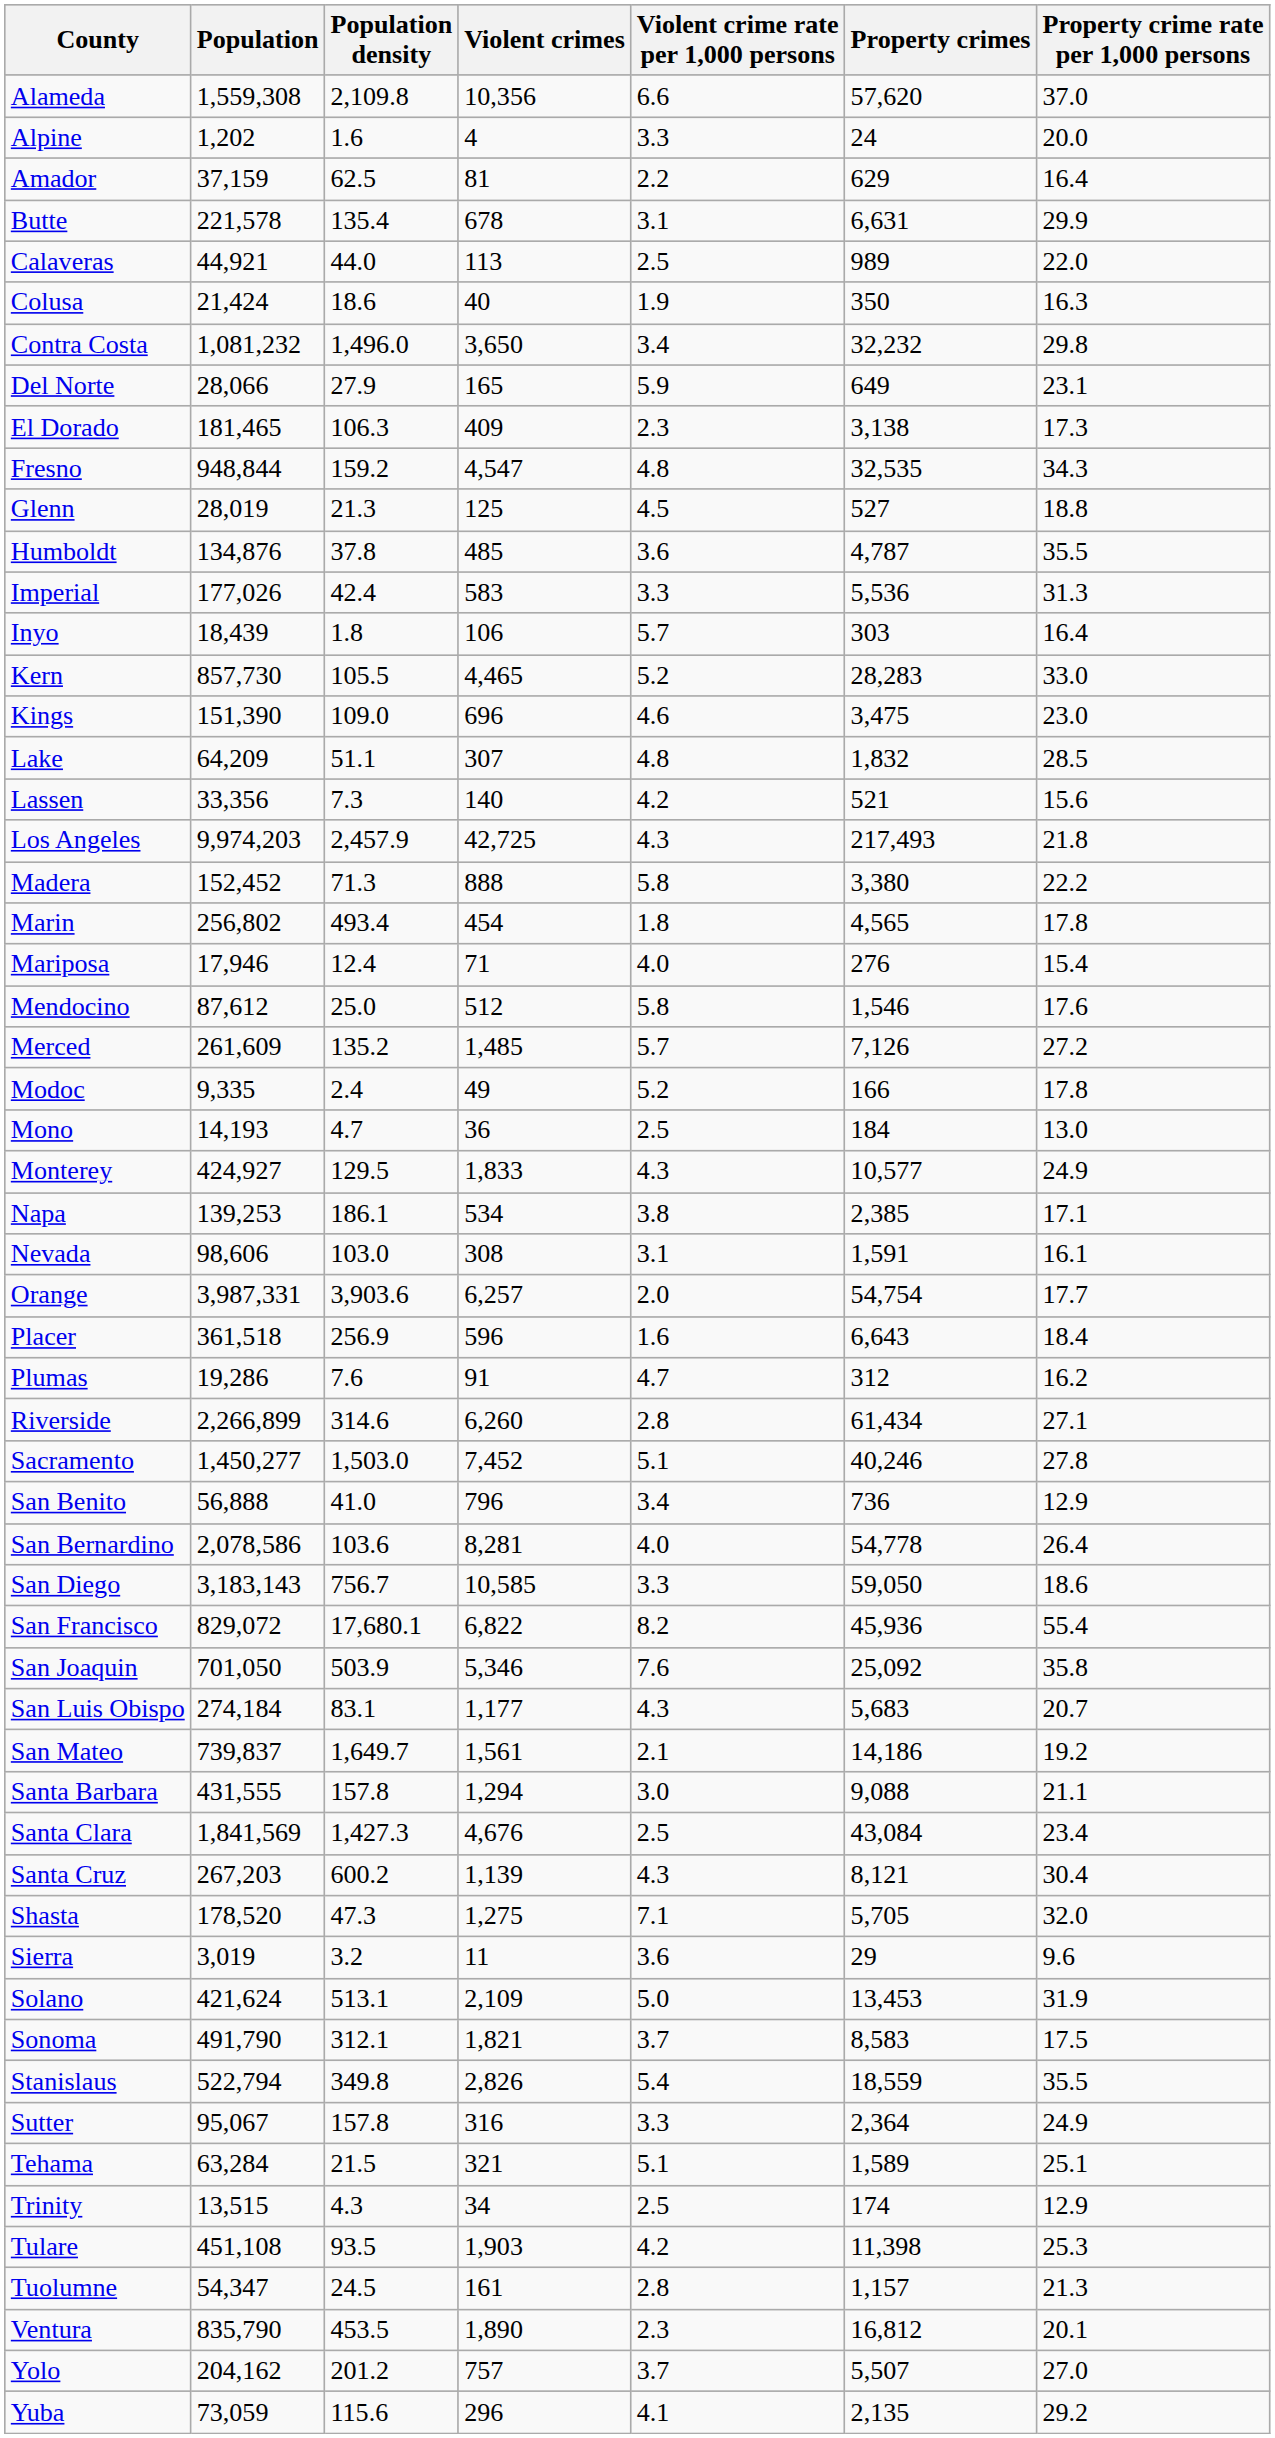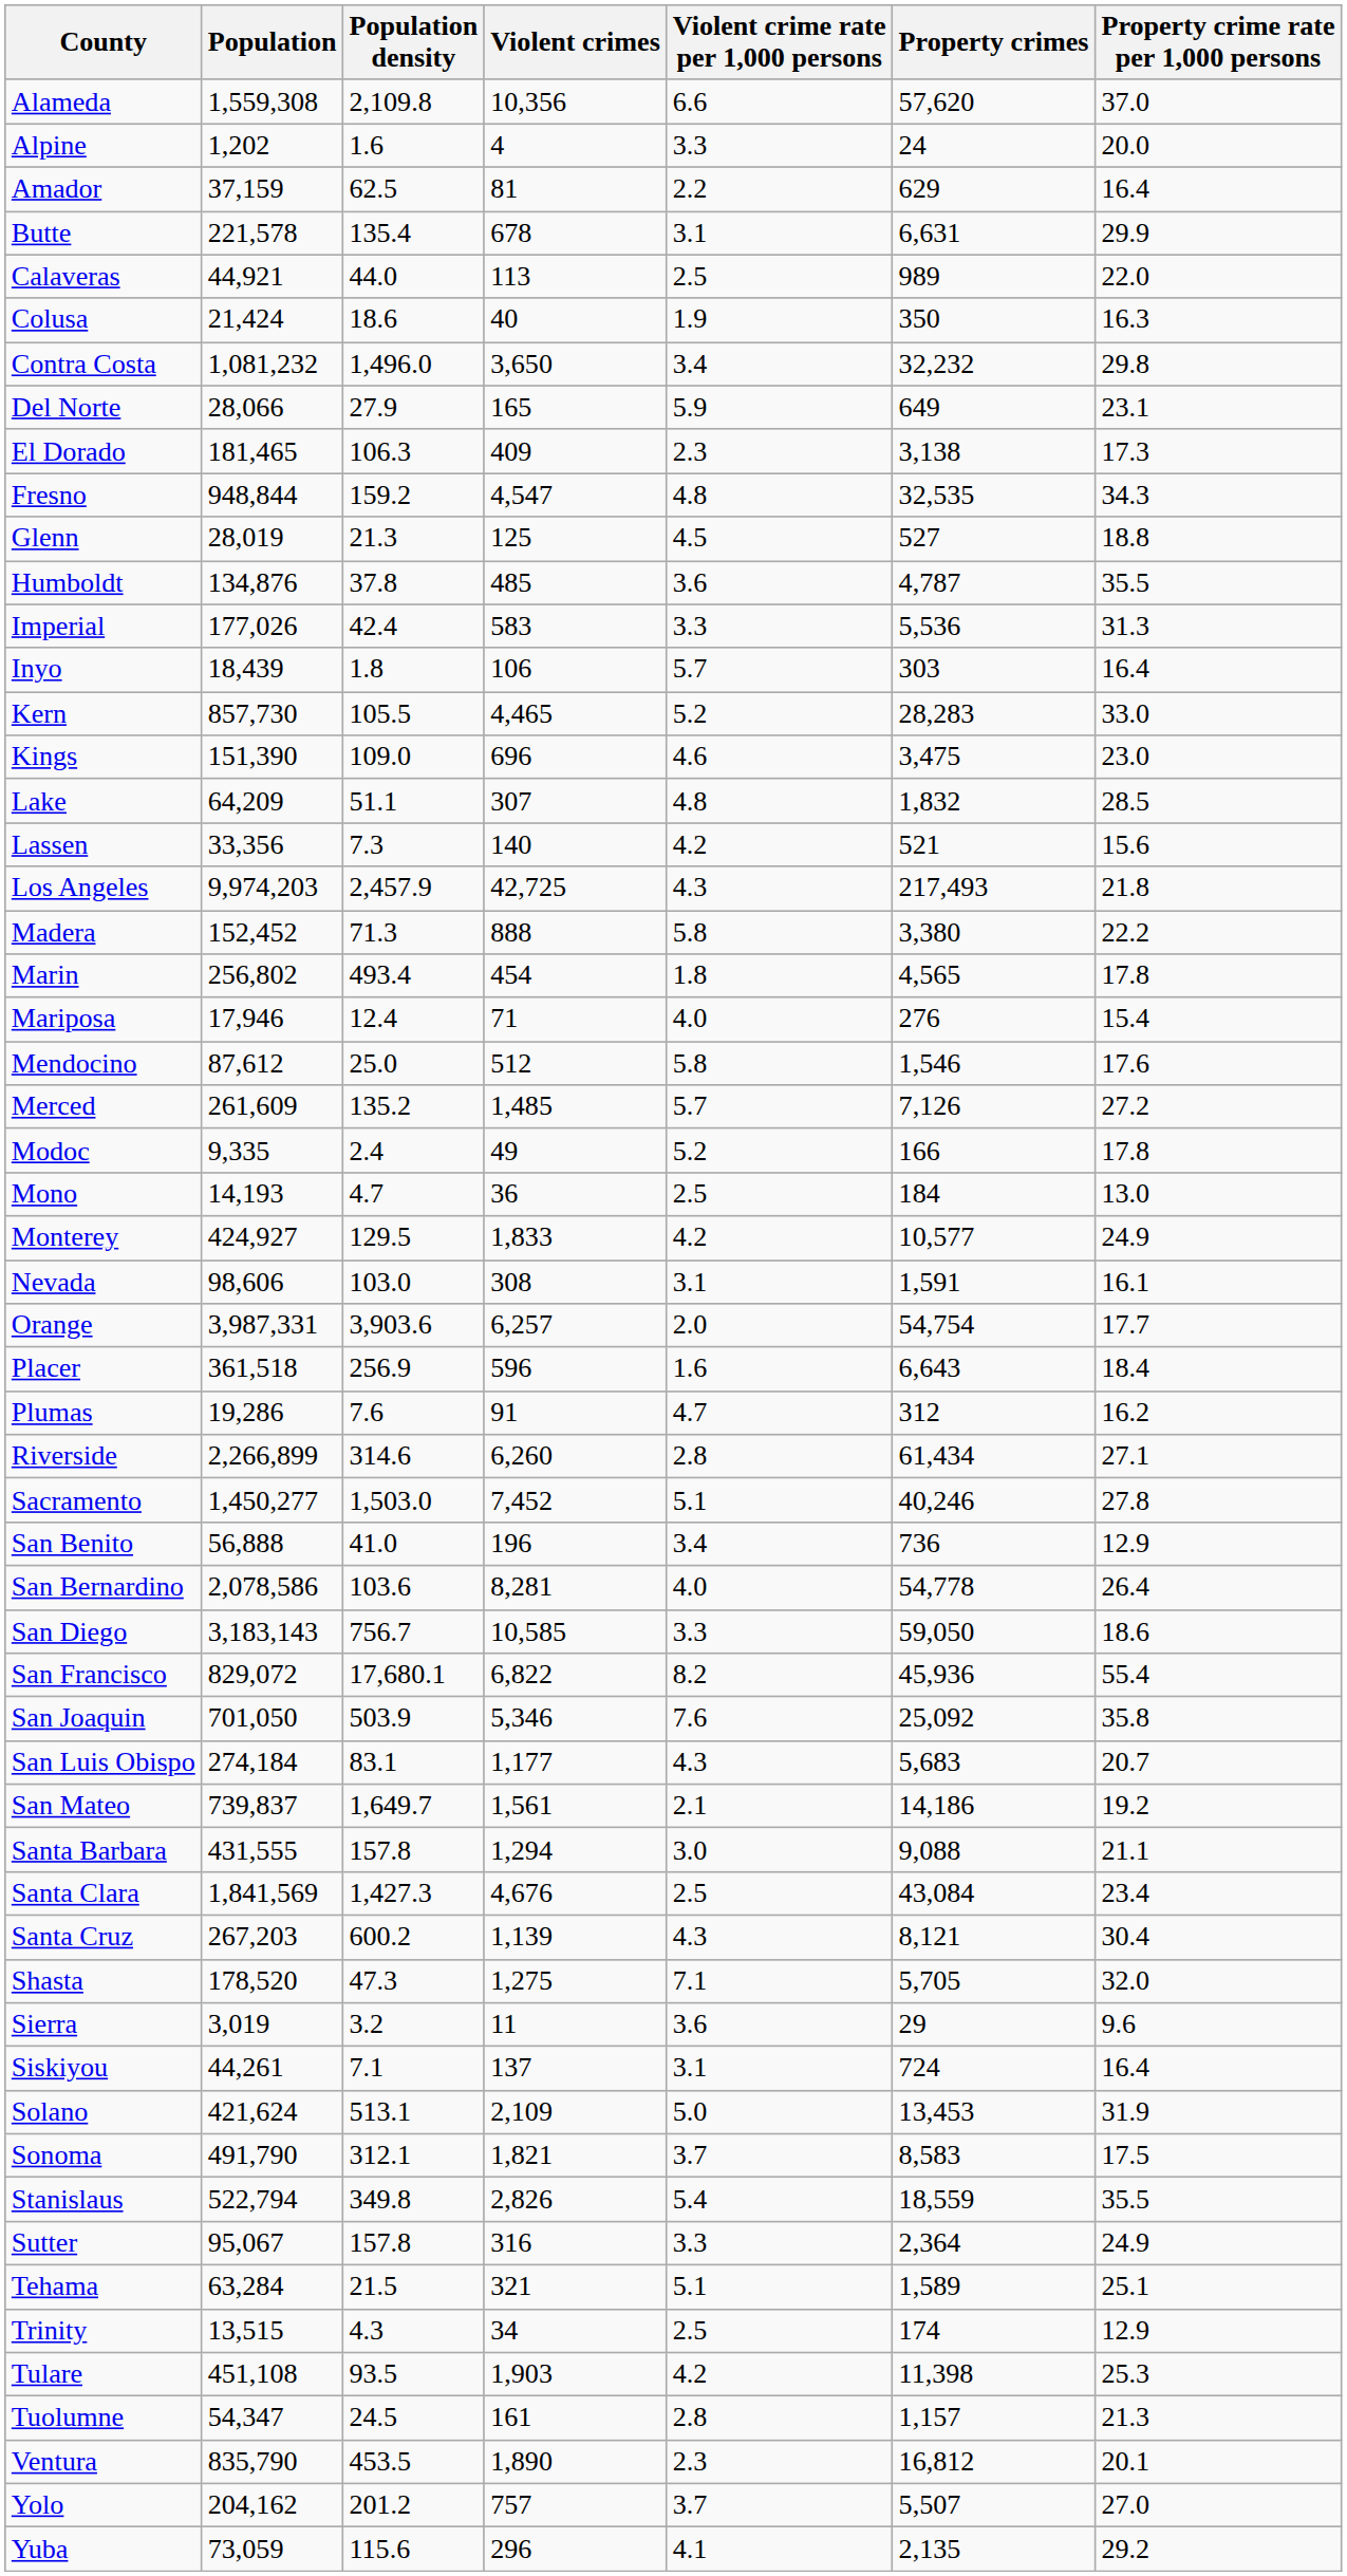 <table class="wikitable sortable">
 <tr>
 <th>County</th>
 <th data-sort-type="number">Population</th>
 <th data-sort-type="number">Population<br>density</th>
 <th data-sort-type="number">Violent crimes</th>
 <th data-sort-type="number">Violent crime rate<br>per 1,000 persons</th>
 <th data-sort-type="number">Property crimes</th>
 <th data-sort-type="number">Property crime rate<br>per 1,000 persons</th>
 </tr>
 <tr>
 <td><a href='#'>Alameda</a></td>
 <td>1,559,308</td>
 <td>2,109.8</td>
 <td>10,356</td>
 <td>6.6</td>
 <td>57,620</td>
 <td>37.0</td>
 </tr>
 <tr>
 <td><a href='#'>Alpine</a></td>
 <td>1,202</td>
 <td>1.6</td>
 <td>4</td>
 <td>3.3</td>
 <td>24</td>
 <td>20.0</td>
 </tr>
 <tr>
 <td><a href='#'>Amador</a></td>
 <td>37,159</td>
 <td>62.5</td>
 <td>81</td>
 <td>2.2</td>
 <td>629</td>
 <td>16.4</td>
 </tr>
 <tr>
 <td><a href='#'>Butte</a></td>
 <td>221,578</td>
 <td>135.4</td>
 <td>678</td>
 <td>3.1</td>
 <td>6,631</td>
 <td>29.9</td>
 </tr>
 <tr>
 <td><a href='#'>Calaveras</a></td>
 <td>44,921</td>
 <td>44.0</td>
 <td>113</td>
 <td>2.5</td>
 <td>989</td>
 <td>22.0</td>
 </tr>
 <tr>
 <td><a href='#'>Colusa</a></td>
 <td>21,424</td>
 <td>18.6</td>
 <td>40</td>
 <td>1.9</td>
 <td>350</td>
 <td>16.3</td>
 </tr>
 <tr>
 <td><a href='#'>Contra Costa</a></td>
 <td>1,081,232</td>
 <td>1,496.0</td>
 <td>3,650</td>
 <td>3.4</td>
 <td>32,232</td>
 <td>29.8</td>
 </tr>
 <tr>
 <td><a href='#'>Del Norte</a></td>
 <td>28,066</td>
 <td>27.9</td>
 <td>165</td>
 <td>5.9</td>
 <td>649</td>
 <td>23.1</td>
 </tr>
 <tr>
 <td><a href='#'>El Dorado</a></td>
 <td>181,465</td>
 <td>106.3</td>
 <td>409</td>
 <td>2.3</td>
 <td>3,138</td>
 <td>17.3</td>
 </tr>
 <tr>
 <td><a href='#'>Fresno</a></td>
 <td>948,844</td>
 <td>159.2</td>
 <td>4,547</td>
 <td>4.8</td>
 <td>32,535</td>
 <td>34.3</td>
 </tr>
 <tr>
 <td><a href='#'>Glenn</a></td>
 <td>28,019</td>
 <td>21.3</td>
 <td>125</td>
 <td>4.5</td>
 <td>527</td>
 <td>18.8</td>
 </tr>
 <tr>
 <td><a href='#'>Humboldt</a></td>
 <td>134,876</td>
 <td>37.8</td>
 <td>485</td>
 <td>3.6</td>
 <td>4,787</td>
 <td>35.5</td>
 </tr>
 <tr>
 <td><a href='#'>Imperial</a></td>
 <td>177,026</td>
 <td>42.4</td>
 <td>583</td>
 <td>3.3</td>
 <td>5,536</td>
 <td>31.3</td>
 </tr>
 <tr>
 <td><a href='#'>Inyo</a></td>
 <td>18,439</td>
 <td>1.8</td>
 <td>106</td>
 <td>5.7</td>
 <td>303</td>
 <td>16.4</td>
 </tr>
 <tr>
 <td><a href='#'>Kern</a></td>
 <td>857,730</td>
 <td>105.5</td>
 <td>4,465</td>
 <td>5.2</td>
 <td>28,283</td>
 <td>33.0</td>
 </tr>
 <tr>
 <td><a href='#'>Kings</a></td>
 <td>151,390</td>
 <td>109.0</td>
 <td>696</td>
 <td>4.6</td>
 <td>3,475</td>
 <td>23.0</td>
 </tr>
 <tr>
 <td><a href='#'>Lake</a></td>
 <td>64,209</td>
 <td>51.1</td>
 <td>307</td>
 <td>4.8</td>
 <td>1,832</td>
 <td>28.5</td>
 </tr>
 <tr>
 <td><a href='#'>Lassen</a></td>
 <td>33,356</td>
 <td>7.3</td>
 <td>140</td>
 <td>4.2</td>
 <td>521</td>
 <td>15.6</td>
 </tr>
 <tr>
 <td><a href='#'>Los Angeles</a></td>
 <td>9,974,203</td>
 <td>2,457.9</td>
 <td>42,725</td>
 <td>4.3</td>
 <td>217,493</td>
 <td>21.8</td>
 </tr>
 <tr>
 <td><a href='#'>Madera</a></td>
 <td>152,452</td>
 <td>71.3</td>
 <td>888</td>
 <td>5.8</td>
 <td>3,380</td>
 <td>22.2</td>
 </tr>
 <tr>
 <td><a href='#'>Marin</a></td>
 <td>256,802</td>
 <td>493.4</td>
 <td>454</td>
 <td>1.8</td>
 <td>4,565</td>
 <td>17.8</td>
 </tr>
 <tr>
 <td><a href='#'>Mariposa</a></td>
 <td>17,946</td>
 <td>12.4</td>
 <td>71</td>
 <td>4.0</td>
 <td>276</td>
 <td>15.4</td>
 </tr>
 <tr>
 <td><a href='#'>Mendocino</a></td>
 <td>87,612</td>
 <td>25.0</td>
 <td>512</td>
 <td>5.8</td>
 <td>1,546</td>
 <td>17.6</td>
 </tr>
 <tr>
 <td><a href='#'>Merced</a></td>
 <td>261,609</td>
 <td>135.2</td>
 <td>1,485</td>
 <td>5.7</td>
 <td>7,126</td>
 <td>27.2</td>
 </tr>
 <tr>
 <td><a href='#'>Modoc</a></td>
 <td>9,335</td>
 <td>2.4</td>
 <td>49</td>
 <td>5.2</td>
 <td>166</td>
 <td>17.8</td>
 </tr>
 <tr>
 <td><a href='#'>Mono</a></td>
 <td>14,193</td>
 <td>4.7</td>
 <td>36</td>
 <td>2.5</td>
 <td>184</td>
 <td>13.0</td>
 </tr>
 <tr>
 <td><a href='#'>Monterey</a></td>
 <td>424,927</td>
 <td>129.5</td>
 <td>1,833</td>
-<td>4.3</td>
+<td>4.2</td>
 <td>10,577</td>
 <td>24.9</td>
-</tr>
-<tr>
-<td><a href='#'>Napa</a></td>
-<td>139,253</td>
-<td>186.1</td>
-<td>534</td>
-<td>3.8</td>
-<td>2,385</td>
-<td>17.1</td>
 </tr>
 <tr>
 <td><a href='#'>Nevada</a></td>
 <td>98,606</td>
 <td>103.0</td>
 <td>308</td>
 <td>3.1</td>
 <td>1,591</td>
 <td>16.1</td>
 </tr>
 <tr>
 <td><a href='#'>Orange</a></td>
 <td>3,987,331</td>
 <td>3,903.6</td>
 <td>6,257</td>
 <td>2.0</td>
 <td>54,754</td>
 <td>17.7</td>
 </tr>
 <tr>
 <td><a href='#'>Placer</a></td>
 <td>361,518</td>
 <td>256.9</td>
 <td>596</td>
 <td>1.6</td>
 <td>6,643</td>
 <td>18.4</td>
 </tr>
 <tr>
 <td><a href='#'>Plumas</a></td>
 <td>19,286</td>
 <td>7.6</td>
 <td>91</td>
 <td>4.7</td>
 <td>312</td>
 <td>16.2</td>
 </tr>
 <tr>
 <td><a href='#'>Riverside</a></td>
 <td>2,266,899</td>
 <td>314.6</td>
 <td>6,260</td>
 <td>2.8</td>
 <td>61,434</td>
 <td>27.1</td>
 </tr>
 <tr>
 <td><a href='#'>Sacramento</a></td>
 <td>1,450,277</td>
 <td>1,503.0</td>
 <td>7,452</td>
 <td>5.1</td>
 <td>40,246</td>
 <td>27.8</td>
 </tr>
 <tr>
 <td><a href='#'>San Benito</a></td>
 <td>56,888</td>
 <td>41.0</td>
-<td>796</td>
+<td>196</td>
 <td>3.4</td>
 <td>736</td>
 <td>12.9</td>
 </tr>
 <tr>
 <td><a href='#'>San Bernardino</a></td>
 <td>2,078,586</td>
 <td>103.6</td>
 <td>8,281</td>
 <td>4.0</td>
 <td>54,778</td>
 <td>26.4</td>
 </tr>
 <tr>
 <td><a href='#'>San Diego</a></td>
 <td>3,183,143</td>
 <td>756.7</td>
 <td>10,585</td>
 <td>3.3</td>
 <td>59,050</td>
 <td>18.6</td>
 </tr>
 <tr>
 <td><a href='#'>San Francisco</a></td>
 <td>829,072</td>
 <td>17,680.1</td>
 <td>6,822</td>
 <td>8.2</td>
 <td>45,936</td>
 <td>55.4</td>
 </tr>
 <tr>
 <td><a href='#'>San Joaquin</a></td>
 <td>701,050</td>
 <td>503.9</td>
 <td>5,346</td>
 <td>7.6</td>
 <td>25,092</td>
 <td>35.8</td>
 </tr>
 <tr>
 <td><a href='#'>San Luis Obispo</a></td>
 <td>274,184</td>
 <td>83.1</td>
 <td>1,177</td>
 <td>4.3</td>
 <td>5,683</td>
 <td>20.7</td>
 </tr>
 <tr>
 <td><a href='#'>San Mateo</a></td>
 <td>739,837</td>
 <td>1,649.7</td>
 <td>1,561</td>
 <td>2.1</td>
 <td>14,186</td>
 <td>19.2</td>
 </tr>
 <tr>
 <td><a href='#'>Santa Barbara</a></td>
 <td>431,555</td>
 <td>157.8</td>
 <td>1,294</td>
 <td>3.0</td>
 <td>9,088</td>
 <td>21.1</td>
 </tr>
 <tr>
 <td><a href='#'>Santa Clara</a></td>
 <td>1,841,569</td>
 <td>1,427.3</td>
 <td>4,676</td>
 <td>2.5</td>
 <td>43,084</td>
 <td>23.4</td>
 </tr>
 <tr>
 <td><a href='#'>Santa Cruz</a></td>
 <td>267,203</td>
 <td>600.2</td>
 <td>1,139</td>
 <td>4.3</td>
 <td>8,121</td>
 <td>30.4</td>
 </tr>
 <tr>
 <td><a href='#'>Shasta</a></td>
 <td>178,520</td>
 <td>47.3</td>
 <td>1,275</td>
 <td>7.1</td>
 <td>5,705</td>
 <td>32.0</td>
 </tr>
 <tr>
 <td><a href='#'>Sierra</a></td>
 <td>3,019</td>
 <td>3.2</td>
 <td>11</td>
 <td>3.6</td>
 <td>29</td>
 <td>9.6</td>
 </tr>
 <tr>
+<td><a href='#'>Siskiyou</a></td>
+<td>44,261</td>
+<td>7.1</td>
+<td>137</td>
+<td>3.1</td>
+<td>724</td>
+<td>16.4</td>
+</tr>
+<tr>
 <td><a href='#'>Solano</a></td>
 <td>421,624</td>
 <td>513.1</td>
 <td>2,109</td>
 <td>5.0</td>
 <td>13,453</td>
 <td>31.9</td>
 </tr>
 <tr>
 <td><a href='#'>Sonoma</a></td>
 <td>491,790</td>
 <td>312.1</td>
 <td>1,821</td>
 <td>3.7</td>
 <td>8,583</td>
 <td>17.5</td>
 </tr>
 <tr>
 <td><a href='#'>Stanislaus</a></td>
 <td>522,794</td>
 <td>349.8</td>
 <td>2,826</td>
 <td>5.4</td>
 <td>18,559</td>
 <td>35.5</td>
 </tr>
 <tr>
 <td><a href='#'>Sutter</a></td>
 <td>95,067</td>
 <td>157.8</td>
 <td>316</td>
 <td>3.3</td>
 <td>2,364</td>
 <td>24.9</td>
 </tr>
 <tr>
 <td><a href='#'>Tehama</a></td>
 <td>63,284</td>
 <td>21.5</td>
 <td>321</td>
 <td>5.1</td>
 <td>1,589</td>
 <td>25.1</td>
 </tr>
 <tr>
 <td><a href='#'>Trinity</a></td>
 <td>13,515</td>
 <td>4.3</td>
 <td>34</td>
 <td>2.5</td>
 <td>174</td>
 <td>12.9</td>
 </tr>
 <tr>
 <td><a href='#'>Tulare</a></td>
 <td>451,108</td>
 <td>93.5</td>
 <td>1,903</td>
 <td>4.2</td>
 <td>11,398</td>
 <td>25.3</td>
 </tr>
 <tr>
 <td><a href='#'>Tuolumne</a></td>
 <td>54,347</td>
 <td>24.5</td>
 <td>161</td>
 <td>2.8</td>
 <td>1,157</td>
 <td>21.3</td>
 </tr>
 <tr>
 <td><a href='#'>Ventura</a></td>
 <td>835,790</td>
 <td>453.5</td>
 <td>1,890</td>
 <td>2.3</td>
 <td>16,812</td>
 <td>20.1</td>
 </tr>
 <tr>
 <td><a href='#'>Yolo</a></td>
 <td>204,162</td>
 <td>201.2</td>
 <td>757</td>
 <td>3.7</td>
 <td>5,507</td>
 <td>27.0</td>
 </tr>
 <tr>
 <td><a href='#'>Yuba</a></td>
 <td>73,059</td>
 <td>115.6</td>
 <td>296</td>
 <td>4.1</td>
 <td>2,135</td>
 <td>29.2</td>
 </tr>
 </table>
